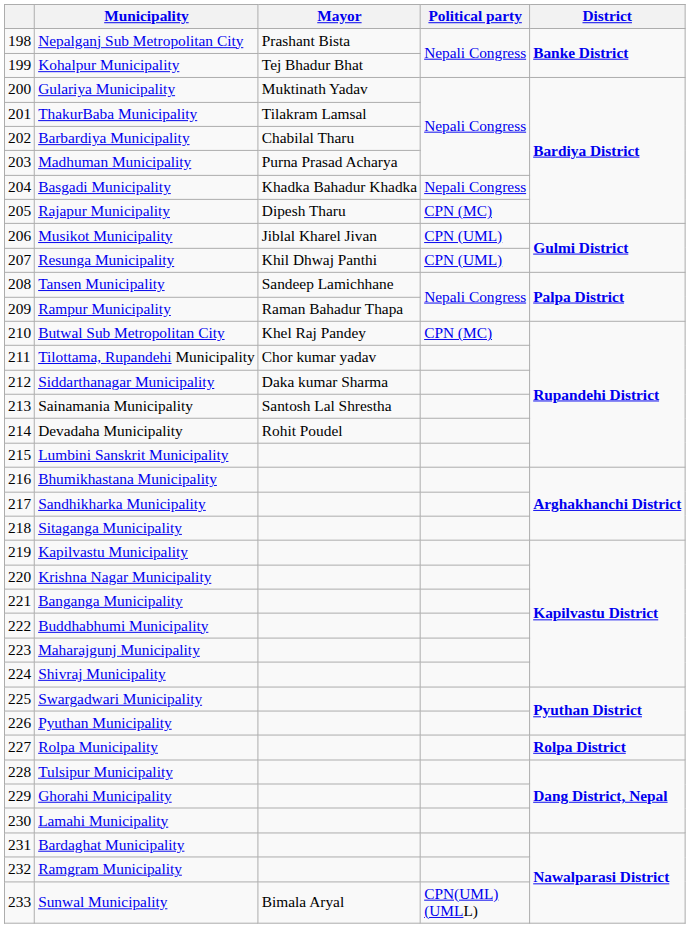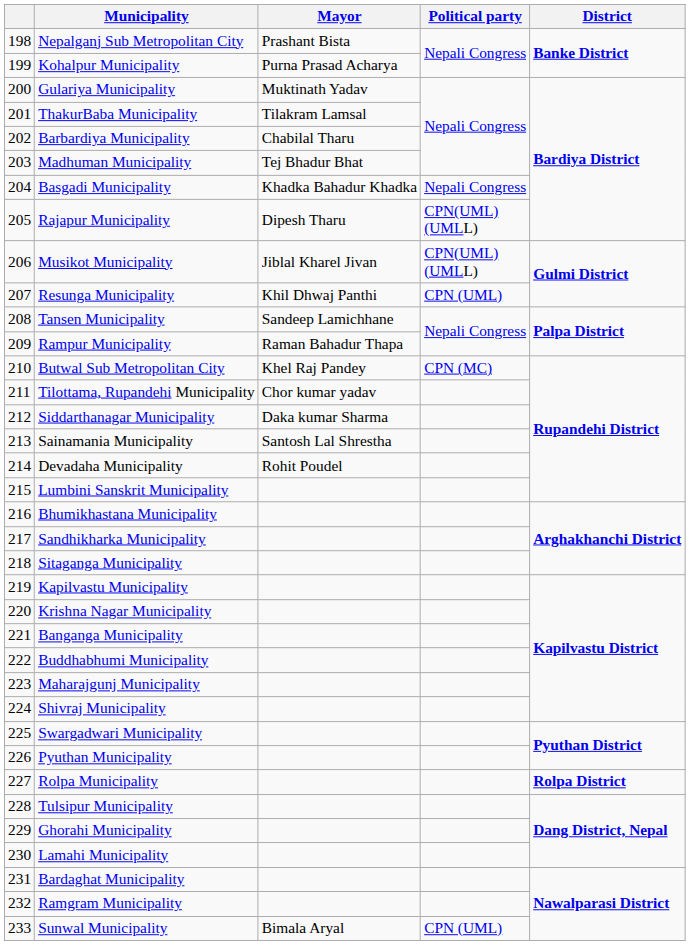 <table class="wikitable sortable">
 <tr>
 <th></th>
 <th><a href='#'>Municipality</a></th>
 <th><a href='#'>Mayor</a></th>
 <th><a href='#'>Political party</a></th>
 <th><a href='#'>District</a></th>
 </tr>
 <tr>
 <td>198</td>
 <td><a href='#'>Nepalganj Sub Metropolitan City</a></td>
 <td>Prashant Bista</td>
 <td rowspan="2"><a href='#'>Nepali Congress</a></td>
 <td rowspan="2"><strong><a href='#'>Banke District</a></strong></td>
 </tr>
 <tr>
 <td>199</td>
 <td><a href='#'>Kohalpur Municipality</a></td>
-<td>Tej Bhadur Bhat</td>
+<td>Purna Prasad Acharya</td>
 </tr>
 <tr>
 <td>200</td>
 <td><a href='#'>Gulariya Municipality</a></td>
 <td>Muktinath Yadav</td>
 <td rowspan="4"><a href='#'>Nepali Congress</a></td>
 <td rowspan="6"><strong><a href='#'>Bardiya District</a></strong></td>
 </tr>
 <tr>
 <td>201</td>
 <td><a href='#'>ThakurBaba Municipality</a></td>
 <td>Tilakram Lamsal</td>
 </tr>
 <tr>
 <td>202</td>
 <td><a href='#'>Barbardiya Municipality</a></td>
 <td>Chabilal Tharu</td>
 </tr>
 <tr>
 <td>203</td>
 <td><a href='#'>Madhuman Municipality</a></td>
-<td>Purna Prasad Acharya</td>
+<td>Tej Bhadur Bhat</td>
 </tr>
 <tr>
 <td>204</td>
 <td><a href='#'>Basgadi Municipality</a></td>
 <td>Khadka Bahadur Khadka</td>
 <td><a href='#'>Nepali Congress</a></td>
 </tr>
 <tr>
 <td>205</td>
 <td><a href='#'>Rajapur Municipality</a></td>
 <td>Dipesh Tharu</td>
-<td><a href='#'>CPN (MC)</a></td>
+<td><a href='#'>CPN(UML)</a><br><a href='#'>(UML</a>L)</td>
 </tr>
 <tr>
 <td>206</td>
 <td><a href='#'>Musikot Municipality</a></td>
 <td>Jiblal Kharel Jivan</td>
-<td><a href='#'>CPN (UML)</a></td>
+<td><a href='#'>CPN(UML)</a><br><a href='#'>(UML</a>L)</td>
 <td rowspan="2"><strong><a href='#'>Gulmi District</a></strong></td>
 </tr>
 <tr>
 <td>207</td>
 <td><a href='#'>Resunga Municipality</a></td>
 <td>Khil Dhwaj Panthi</td>
 <td><a href='#'>CPN (UML)</a></td>
 </tr>
 <tr>
 <td>208</td>
 <td><a href='#'>Tansen Municipality</a></td>
 <td>Sandeep Lamichhane</td>
 <td rowspan="2"><a href='#'>Nepali Congress</a></td>
 <td rowspan="2"><strong><a href='#'>Palpa District</a></strong></td>
 </tr>
 <tr>
 <td>209</td>
 <td><a href='#'>Rampur Municipality</a></td>
 <td>Raman Bahadur Thapa</td>
 </tr>
 <tr>
 <td>210</td>
 <td><a href='#'>Butwal Sub Metropolitan City</a></td>
 <td>Khel Raj Pandey</td>
 <td><a href='#'>CPN (MC)</a></td>
 <td rowspan="6"><strong><a href='#'>Rupandehi District</a></strong></td>
 </tr>
 <tr>
 <td>211</td>
 <td><a href='#'>Tilottama, Rupandehi</a> Municipality</td>
 <td>Chor kumar yadav</td>
 <td></td>
 </tr>
 <tr>
 <td>212</td>
 <td><a href='#'>Siddarthanagar Municipality</a></td>
 <td>Daka kumar Sharma</td>
 <td></td>
 </tr>
 <tr>
 <td>213</td>
 <td>Sainamania Municipality</td>
 <td>Santosh Lal Shrestha</td>
 <td></td>
 </tr>
 <tr>
 <td>214</td>
 <td>Devadaha Municipality</td>
 <td>Rohit Poudel</td>
 <td></td>
 </tr>
 <tr>
 <td>215</td>
 <td><a href='#'>Lumbini Sanskrit Municipality</a></td>
 <td></td>
 <td></td>
 </tr>
 <tr>
 <td>216</td>
 <td><a href='#'>Bhumikhastana Municipality</a></td>
 <td></td>
 <td></td>
 <td rowspan="3"><strong><a href='#'>Arghakhanchi District</a></strong></td>
 </tr>
 <tr>
 <td>217</td>
 <td><a href='#'>Sandhikharka Municipality</a></td>
 <td></td>
 <td></td>
 </tr>
 <tr>
 <td>218</td>
 <td><a href='#'>Sitaganga Municipality</a></td>
 <td></td>
 <td></td>
 </tr>
 <tr>
 <td>219</td>
 <td><a href='#'>Kapilvastu Municipality</a></td>
 <td></td>
 <td></td>
 <td rowspan="6"><strong><a href='#'>Kapilvastu District</a></strong></td>
 </tr>
 <tr>
 <td>220</td>
 <td><a href='#'>Krishna Nagar Municipality</a></td>
 <td></td>
 <td></td>
 </tr>
 <tr>
 <td>221</td>
 <td><a href='#'>Banganga Municipality</a></td>
 <td></td>
 <td></td>
 </tr>
 <tr>
 <td>222</td>
 <td><a href='#'>Buddhabhumi Municipality</a></td>
 <td></td>
 <td></td>
 </tr>
 <tr>
 <td>223</td>
 <td><a href='#'>Maharajgunj Municipality</a></td>
 <td></td>
 <td></td>
 </tr>
 <tr>
 <td>224</td>
 <td><a href='#'>Shivraj Municipality</a></td>
 <td></td>
 <td></td>
 </tr>
 <tr>
 <td>225</td>
 <td><a href='#'>Swargadwari Municipality</a></td>
 <td></td>
 <td></td>
 <td rowspan="2"><strong><a href='#'>Pyuthan District</a></strong></td>
 </tr>
 <tr>
 <td>226</td>
 <td><a href='#'>Pyuthan Municipality</a></td>
 <td></td>
 <td></td>
 </tr>
 <tr>
 <td>227</td>
 <td><a href='#'>Rolpa Municipality</a></td>
 <td></td>
 <td></td>
 <td><strong><a href='#'>Rolpa District</a></strong></td>
 </tr>
 <tr>
 <td>228</td>
 <td><a href='#'>Tulsipur Municipality</a></td>
 <td></td>
 <td></td>
 <td rowspan="3"><strong><a href='#'>Dang District, Nepal</a></strong></td>
 </tr>
 <tr>
 <td>229</td>
 <td><a href='#'>Ghorahi Municipality</a></td>
 <td></td>
 <td></td>
 </tr>
 <tr>
 <td>230</td>
 <td><a href='#'>Lamahi Municipality</a></td>
 <td></td>
 <td></td>
 </tr>
 <tr>
 <td>231</td>
 <td><a href='#'>Bardaghat Municipality</a></td>
 <td></td>
 <td></td>
 <td rowspan="3"><strong><a href='#'>Nawalparasi District</a></strong></td>
 </tr>
 <tr>
 <td>232</td>
 <td><a href='#'>Ramgram Municipality</a></td>
 <td></td>
 <td></td>
 </tr>
 <tr>
 <td>233</td>
 <td><a href='#'>Sunwal Municipality</a></td>
 <td>Bimala Aryal</td>
-<td><a href='#'>CPN(UML)</a><br><a href='#'>(UML</a>L)</td>
+<td><a href='#'>CPN (UML)</a></td>
 </tr>
 </table>
